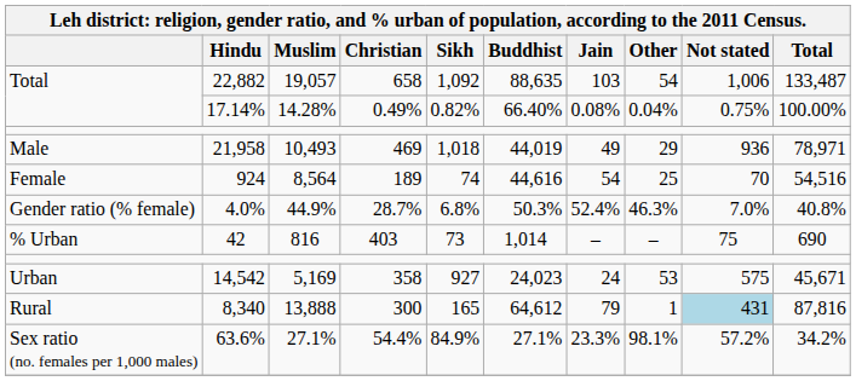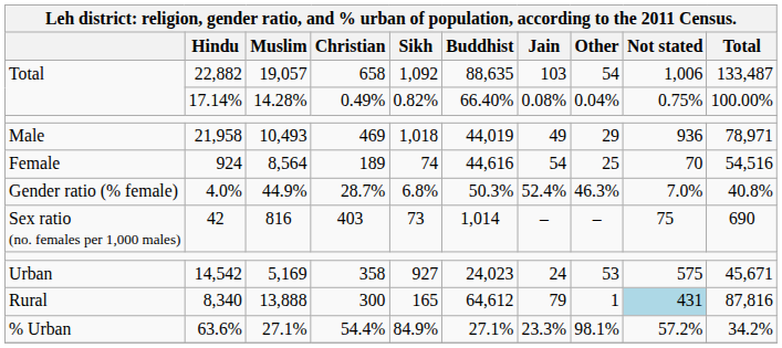 <table class="wikitable mw-collapsible mw-collapsed ">
 <tr>
 <th colspan=10>Leh district: religion, gender ratio, and % urban of population, according to the 2011 Census.</th>
 </tr>
 <tr style="vertical-align:top;">
 <th></th>
 <th>Hindu</th>
 <th>Muslim</th>
 <th>Christian</th>
 <th>Sikh</th>
 <th>Buddhist</th>
 <th>Jain</th>
 <th>Other</th>
 <th>Not stated</th>
 <th>Total</th>
 </tr>
 <tr style="vertical-align:top; text-align:right;">
 <td rowspan=2 style="text-align:left;">Total</td>
 <td>22,882</td>
 <td>19,057</td>
 <td>658</td>
 <td>1,092</td>
 <td>88,635</td>
 <td>103</td>
 <td>54</td>
 <td>1,006</td>
 <td>133,487</td>
 </tr>
 <tr style="vertical-align:top; text-align:right;">
 <td>17.14%</td>
 <td>14.28%</td>
 <td>0.49%</td>
 <td>0.82%</td>
 <td>66.40%</td>
 <td>0.08%</td>
 <td>0.04%</td>
 <td>0.75%</td>
 <td>100.00%</td>
 </tr>
 <tr>
 <td colspan=10></td>
 </tr>
 <tr style="vertical-align:top; text-align:right;">
 <td style="text-align:left;">Male</td>
 <td>21,958</td>
 <td>10,493</td>
 <td>469</td>
 <td>1,018</td>
 <td>44,019</td>
 <td>49</td>
 <td>29</td>
 <td>936</td>
 <td>78,971</td>
 </tr>
 <tr style="vertical-align:top; text-align:right;">
 <td style="text-align:left;">Female</td>
 <td>924</td>
 <td>8,564</td>
 <td>189</td>
 <td>74</td>
 <td>44,616</td>
 <td>54</td>
 <td>25</td>
 <td>70</td>
 <td>54,516</td>
 </tr>
 <tr style="vertical-align:top; text-align:right;">
 <td style="text-align:left;">Gender ratio (% female)</td>
 <td>4.0%</td>
 <td>44.9%</td>
 <td>28.7%</td>
 <td>6.8%</td>
 <td>50.3%</td>
 <td>52.4%</td>
 <td>46.3%</td>
 <td>7.0%</td>
 <td>40.8%</td>
 </tr>
 <tr style="vertical-align:top; text-align:center">
-<td style="text-align:left;">% Urban</td>
+<td style="text-align:left;">Sex ratio <br><small>(no. females per 1,000 males)</small></td>
 <td>42</td>
 <td>816</td>
 <td>403</td>
 <td>73</td>
 <td>1,014</td>
 <td>–</td>
 <td>–</td>
 <td>75</td>
 <td>690</td>
 </tr>
 <tr>
 <td colspan=10></td>
 </tr>
 <tr style="vertical-align:top; text-align:right;">
 <td style="text-align:left;">Urban</td>
 <td>14,542</td>
 <td>5,169</td>
 <td>358</td>
 <td>927</td>
 <td>24,023</td>
 <td>24</td>
 <td>53</td>
 <td>575</td>
 <td>45,671</td>
 </tr>
 <tr style="vertical-align:top; text-align:right;">
 <td style="text-align:left;">Rural</td>
 <td>8,340</td>
 <td>13,888</td>
 <td>300</td>
 <td>165</td>
 <td>64,612</td>
 <td>79</td>
 <td>1</td>
 <td style="background: lightblue;">431</td>
 <td>87,816</td>
 </tr>
 <tr style="vertical-align:top; text-align:right;">
-<td style="text-align:left;">Sex ratio <br><small>(no. females per 1,000 males)</small></td>
+<td style="text-align:left;">% Urban</td>
 <td>63.6%</td>
 <td>27.1%</td>
 <td>54.4%</td>
 <td>84.9%</td>
 <td>27.1%</td>
 <td>23.3%</td>
 <td>98.1%</td>
 <td>57.2%</td>
 <td>34.2%</td>
 </tr>
 <tr>
 </tr>
 </table>
